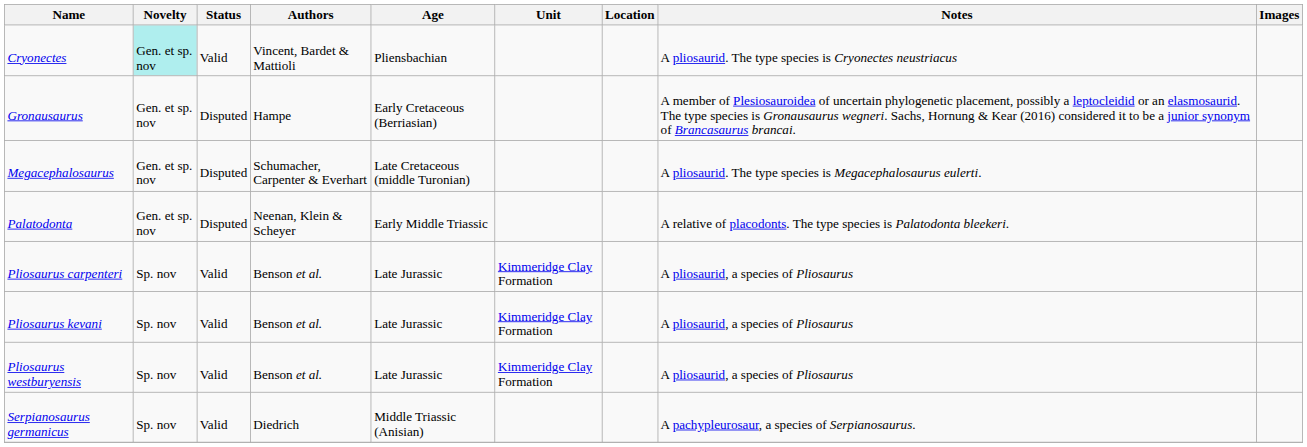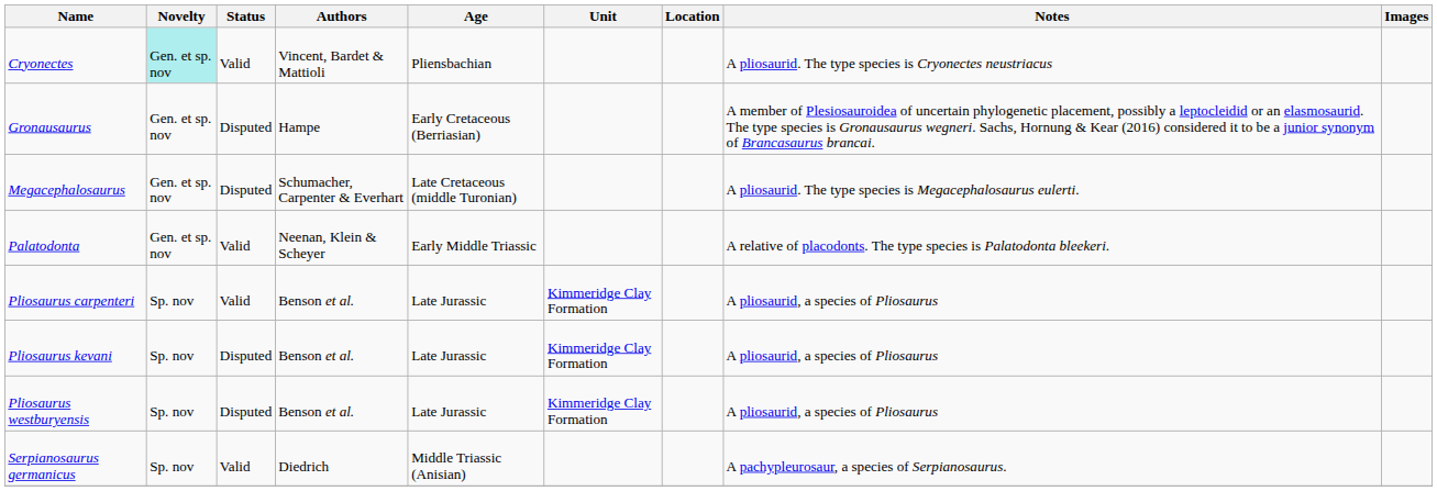 <table class="wikitable sortable" align="center" width="100%">
 <tr>
 <th>Name</th>
 <th>Novelty</th>
 <th>Status</th>
 <th>Authors</th>
 <th>Age</th>
 <th>Unit</th>
 <th>Location</th>
 <th>Notes</th>
 <th>Images</th>
 </tr>
 <tr>
 <td><br><em><a href='#'>Cryonectes</a></em></td>
 <td style="background: paleturquoise;"><br>Gen. et sp. nov</td>
 <td><br>Valid</td>
 <td><br>Vincent, Bardet & Mattioli</td>
 <td><br>Pliensbachian</td>
 <td></td>
 <td><br></td>
 <td><br>A <a href='#'>pliosaurid</a>. The type species is <em>Cryonectes neustriacus</em></td>
 <td></td>
 </tr>
 <tr>
 <td><br><em><a href='#'>Gronausaurus</a></em></td>
 <td><br>Gen. et sp. nov</td>
 <td><br>Disputed</td>
 <td><br>Hampe</td>
 <td><br>Early Cretaceous (Berriasian)</td>
 <td></td>
 <td><br></td>
 <td><br>A member of <a href='#'>Plesiosauroidea</a> of uncertain phylogenetic placement, possibly a <a href='#'>leptocleidid</a> or an <a href='#'>elasmosaurid</a>. The type species is <em>Gronausaurus wegneri</em>. Sachs, Hornung & Kear (2016) considered it to be a <a href='#'>junior synonym</a> of <em><a href='#'>Brancasaurus</a> brancai</em>.</td>
 <td></td>
 </tr>
 <tr>
 <td><br><em><a href='#'>Megacephalosaurus</a></em></td>
 <td><br>Gen. et sp. nov</td>
 <td><br>Disputed</td>
 <td><br>Schumacher, Carpenter & Everhart</td>
 <td><br>Late Cretaceous (middle Turonian)</td>
 <td></td>
 <td><br></td>
 <td><br>A <a href='#'>pliosaurid</a>. The type species is <em>Megacephalosaurus eulerti</em>.</td>
 <td></td>
 </tr>
 <tr>
 <td><br><em><a href='#'>Palatodonta</a></em></td>
 <td><br>Gen. et sp. nov</td>
-<td><br>Disputed</td>
+<td><br>Valid</td>
 <td><br>Neenan, Klein & Scheyer</td>
 <td><br>Early Middle Triassic</td>
 <td></td>
 <td><br></td>
 <td><br>A relative of <a href='#'>placodonts</a>. The type species is <em>Palatodonta bleekeri</em>.</td>
 <td></td>
 </tr>
 <tr>
 <td><br><em><a href='#'>Pliosaurus carpenteri</a></em></td>
 <td><br>Sp. nov</td>
 <td><br>Valid</td>
 <td><br>Benson <em>et al.</em></td>
 <td><br>Late Jurassic</td>
 <td><br><a href='#'>Kimmeridge Clay</a> Formation</td>
 <td><br></td>
 <td><br>A <a href='#'>pliosaurid</a>, a species of <em>Pliosaurus</em></td>
 <td></td>
 </tr>
 <tr>
 <td><br><em><a href='#'>Pliosaurus kevani</a></em></td>
 <td><br>Sp. nov</td>
-<td><br>Valid</td>
+<td><br>Disputed</td>
 <td><br>Benson <em>et al.</em></td>
 <td><br>Late Jurassic</td>
 <td><br><a href='#'>Kimmeridge Clay</a> Formation</td>
 <td><br></td>
 <td><br>A <a href='#'>pliosaurid</a>, a species of <em>Pliosaurus</em></td>
 <td></td>
 </tr>
 <tr>
 <td><br><em><a href='#'>Pliosaurus westburyensis</a></em></td>
 <td><br>Sp. nov</td>
-<td><br>Valid</td>
+<td><br>Disputed</td>
 <td><br>Benson <em>et al.</em></td>
 <td><br>Late Jurassic</td>
 <td><br><a href='#'>Kimmeridge Clay</a> Formation</td>
 <td><br></td>
 <td><br>A <a href='#'>pliosaurid</a>, a species of <em>Pliosaurus</em></td>
 <td></td>
 </tr>
 <tr>
 <td><br><em><a href='#'>Serpianosaurus germanicus</a></em></td>
 <td><br>Sp. nov</td>
 <td><br>Valid</td>
 <td><br>Diedrich</td>
 <td><br>Middle Triassic (Anisian)</td>
 <td></td>
 <td><br></td>
 <td><br>A <a href='#'>pachypleurosaur</a>, a species of <em>Serpianosaurus</em>.</td>
 <td></td>
 </tr>
 <tr>
 </tr>
 </table>
